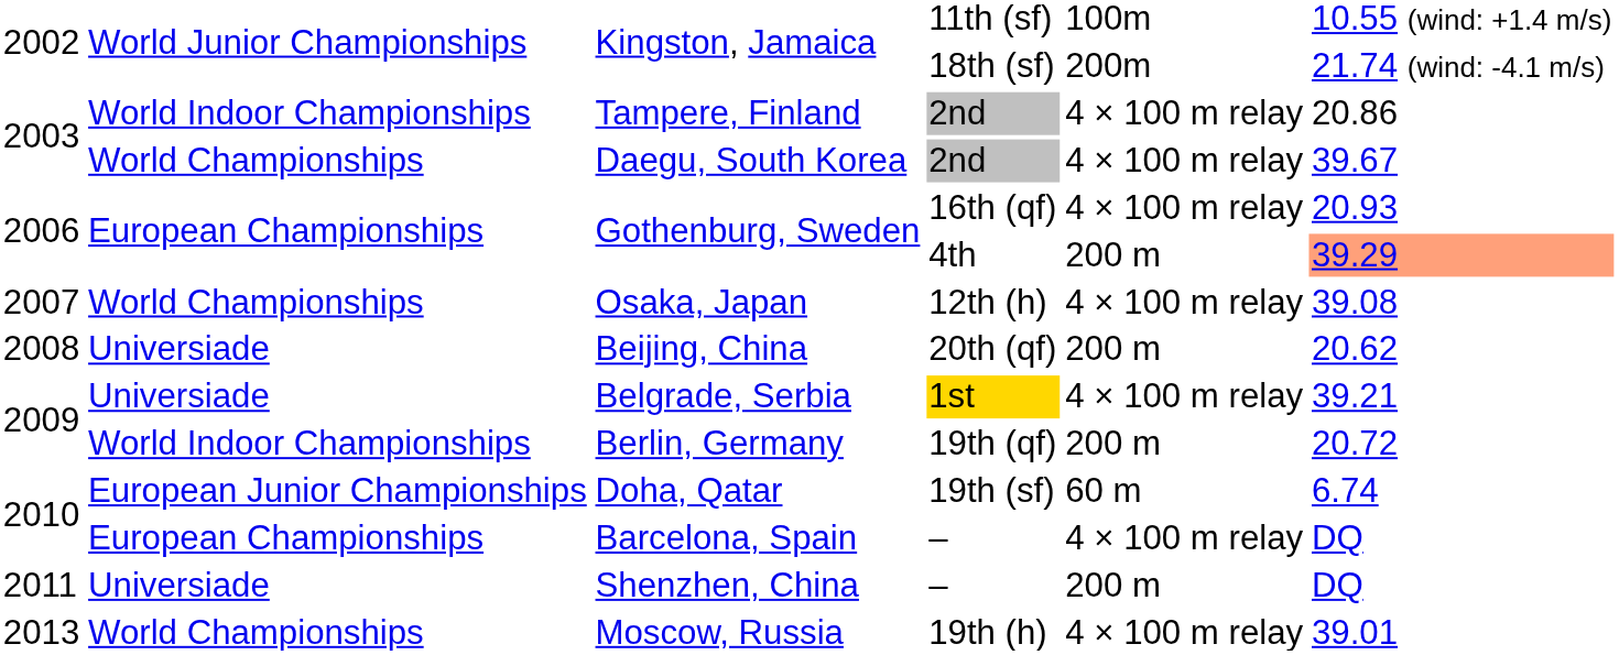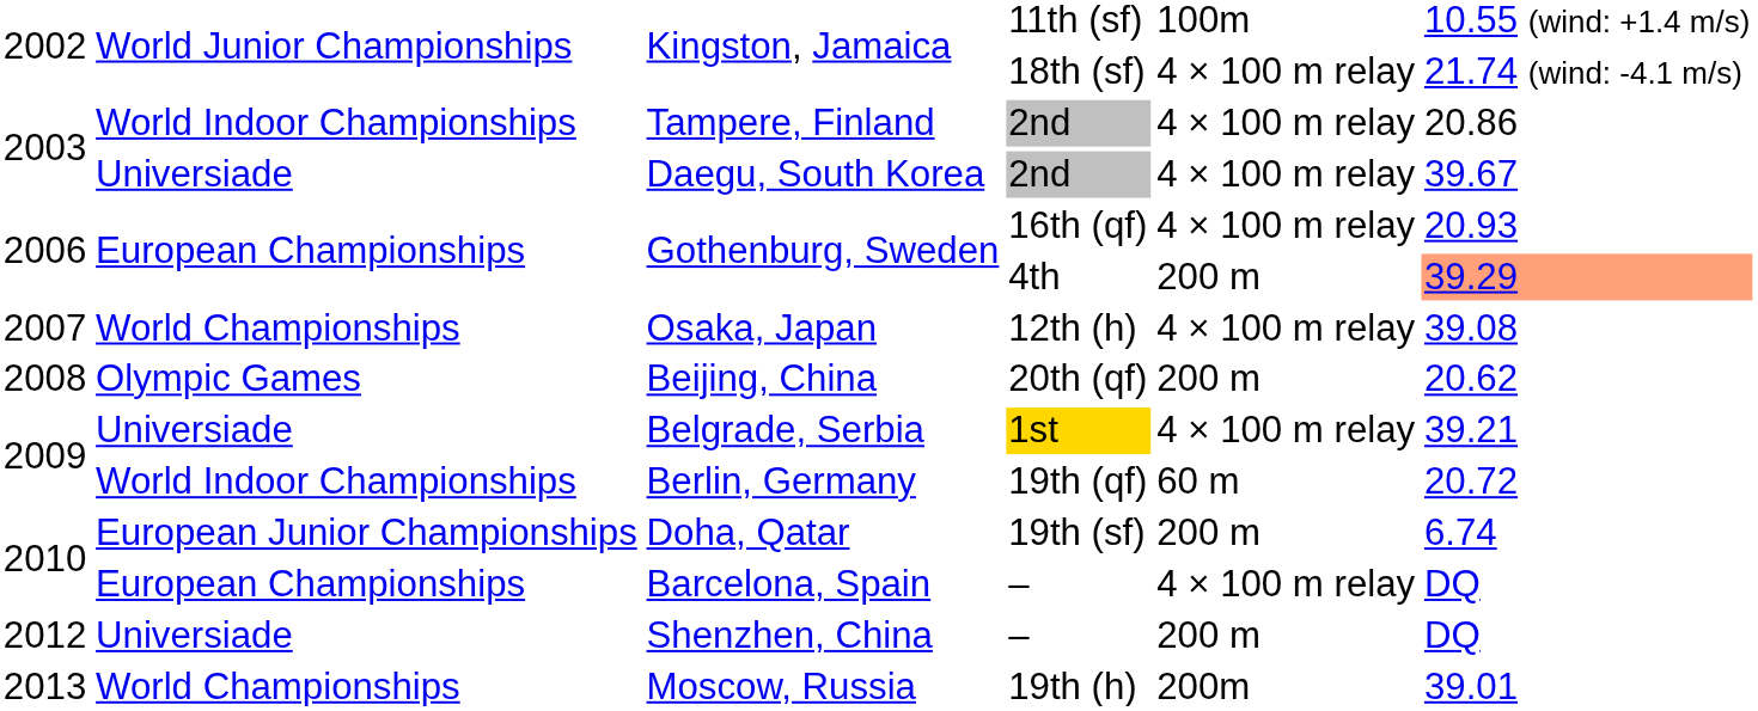 <table>
 <tr>
 <td rowspan=2>2002</td>
 <td rowspan=2><a href='#'>World Junior Championships</a></td>
 <td rowspan=2><a href='#'>Kingston</a>, <a href='#'>Jamaica</a></td>
 <td>11th (sf)</td>
 <td>100m</td>
 <td><a href='#'>10.55</a> <small>(wind: +1.4 m/s)</small></td>
 </tr>
 <tr>
 <td>18th (sf)</td>
-<td>200m</td>
+<td>4 × 100 m relay</td>
 <td><a href='#'>21.74</a> <small>(wind: -4.1 m/s)</small></td>
 </tr>
 <tr>
 <td rowspan=2>2003</td>
 <td><a href='#'>World Indoor Championships</a></td>
 <td><a href='#'>Tampere, Finland</a></td>
 <td bgcolor="silver">2nd</td>
 <td>4 × 100 m relay</td>
 <td>20.86</td>
 </tr>
 <tr>
-<td><a href='#'>World Championships</a></td>
+<td><a href='#'>Universiade</a></td>
 <td><a href='#'>Daegu, South Korea</a></td>
 <td bgcolor="silver">2nd</td>
 <td>4 × 100 m relay</td>
 <td><a href='#'>39.67</a></td>
 </tr>
 <tr>
 <td rowspan=2>2006</td>
 <td rowspan=2><a href='#'>European Championships</a></td>
 <td rowspan=2><a href='#'>Gothenburg, Sweden</a></td>
 <td>16th (qf)</td>
 <td>4 × 100 m relay</td>
 <td><a href='#'>20.93</a></td>
 </tr>
 <tr>
 <td>4th</td>
 <td>200 m</td>
 <td style="background: lightsalmon;"><a href='#'>39.29</a></td>
 </tr>
 <tr>
 <td>2007</td>
 <td><a href='#'>World Championships</a></td>
 <td><a href='#'>Osaka, Japan</a></td>
 <td>12th (h)</td>
 <td>4 × 100 m relay</td>
 <td><a href='#'>39.08</a></td>
 </tr>
 <tr>
 <td>2008</td>
-<td><a href='#'>Universiade</a></td>
+<td><a href='#'>Olympic Games</a></td>
 <td><a href='#'>Beijing, China</a></td>
 <td>20th (qf)</td>
 <td>200 m</td>
 <td><a href='#'>20.62</a></td>
 </tr>
 <tr>
 <td rowspan=2>2009</td>
 <td><a href='#'>Universiade</a></td>
 <td><a href='#'>Belgrade, Serbia</a></td>
 <td bgcolor="gold">1st</td>
 <td>4 × 100 m relay</td>
 <td><a href='#'>39.21</a></td>
 </tr>
 <tr>
 <td><a href='#'>World Indoor Championships</a></td>
 <td><a href='#'>Berlin, Germany</a></td>
 <td>19th (qf)</td>
-<td>200 m</td>
+<td>60 m</td>
 <td><a href='#'>20.72</a></td>
 </tr>
 <tr>
 <td rowspan=2>2010</td>
 <td><a href='#'>European Junior Championships</a></td>
 <td><a href='#'>Doha, Qatar</a></td>
 <td>19th (sf)</td>
-<td>60 m</td>
+<td>200 m</td>
 <td><a href='#'>6.74</a></td>
 </tr>
 <tr>
 <td><a href='#'>European Championships</a></td>
 <td><a href='#'>Barcelona, Spain</a></td>
 <td>–</td>
 <td>4 × 100 m relay</td>
 <td><a href='#'>DQ</a></td>
 </tr>
 <tr>
-<td>2011</td>
+<td>2012</td>
 <td><a href='#'>Universiade</a></td>
 <td><a href='#'>Shenzhen, China</a></td>
 <td>–</td>
 <td>200 m</td>
 <td><a href='#'>DQ</a></td>
 </tr>
 <tr>
 <td>2013</td>
 <td><a href='#'>World Championships</a></td>
 <td><a href='#'>Moscow, Russia</a></td>
 <td>19th (h)</td>
-<td>4 × 100 m relay</td>
+<td>200m</td>
 <td><a href='#'>39.01</a></td>
 </tr>
 </table>
